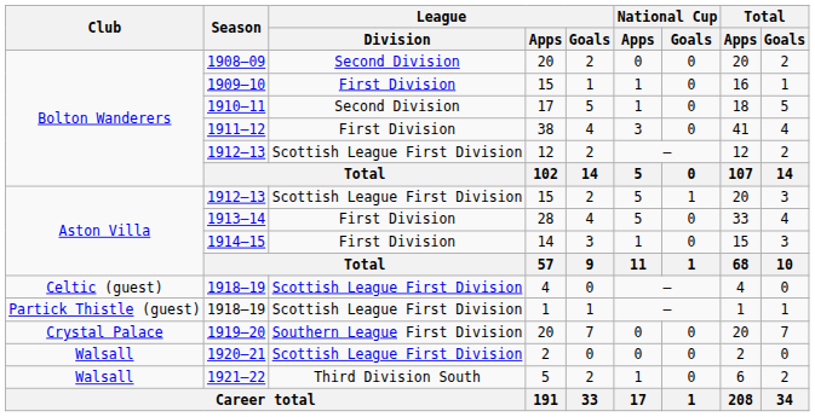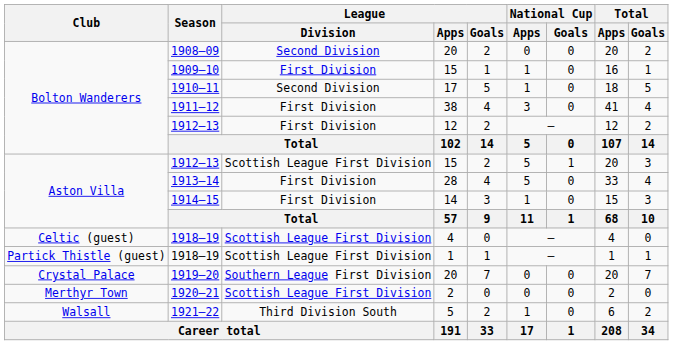 <table class="wikitable" style="text-align: center;">
 <tr>
 <th rowspan="2">Club</th>
 <th rowspan="2">Season</th>
 <th colspan="3">League</th>
 <th colspan="2">National Cup</th>
 <th colspan="2">Total</th>
 </tr>
 <tr>
 <th>Division</th>
 <th>Apps</th>
 <th>Goals</th>
 <th>Apps</th>
 <th>Goals</th>
 <th>Apps</th>
 <th>Goals</th>
 </tr>
 <tr>
 <td rowspan="6"><a href='#'>Bolton Wanderers</a></td>
 <td><a href='#'>1908–09</a></td>
 <td><a href='#'>Second Division</a></td>
 <td>20</td>
 <td>2</td>
 <td>0</td>
 <td>0</td>
 <td>20</td>
 <td>2</td>
 </tr>
 <tr>
 <td><a href='#'>1909–10</a></td>
 <td><a href='#'>First Division</a></td>
 <td>15</td>
 <td>1</td>
 <td>1</td>
 <td>0</td>
 <td>16</td>
 <td>1</td>
 </tr>
 <tr>
 <td><a href='#'>1910–11</a></td>
 <td>Second Division</td>
 <td>17</td>
 <td>5</td>
 <td>1</td>
 <td>0</td>
 <td>18</td>
 <td>5</td>
 </tr>
 <tr>
 <td><a href='#'>1911–12</a></td>
 <td>First Division</td>
 <td>38</td>
 <td>4</td>
 <td>3</td>
 <td>0</td>
 <td>41</td>
 <td>4</td>
 </tr>
 <tr>
 <td><a href='#'>1912–13</a></td>
-<td>Scottish League First Division</td>
+<td>First Division</td>
 <td>12</td>
 <td>2</td>
 <td colspan="2">—</td>
 <td>12</td>
 <td>2</td>
 </tr>
 <tr>
 <th colspan="2">Total</th>
 <th>102</th>
 <th>14</th>
 <th>5</th>
 <th>0</th>
 <th>107</th>
 <th>14</th>
 </tr>
 <tr>
 <td rowspan="4"><a href='#'>Aston Villa</a></td>
 <td><a href='#'>1912–13</a></td>
 <td>Scottish League First Division</td>
 <td>15</td>
 <td>2</td>
 <td>5</td>
 <td>1</td>
 <td>20</td>
 <td>3</td>
 </tr>
 <tr>
 <td><a href='#'>1913–14</a></td>
 <td>First Division</td>
 <td>28</td>
 <td>4</td>
 <td>5</td>
 <td>0</td>
 <td>33</td>
 <td>4</td>
 </tr>
 <tr>
 <td><a href='#'>1914–15</a></td>
 <td>First Division</td>
 <td>14</td>
 <td>3</td>
 <td>1</td>
 <td>0</td>
 <td>15</td>
 <td>3</td>
 </tr>
 <tr>
 <th colspan="2">Total</th>
 <th>57</th>
 <th>9</th>
 <th>11</th>
 <th>1</th>
 <th>68</th>
 <th>10</th>
 </tr>
 <tr>
 <td><a href='#'>Celtic</a> (guest)</td>
 <td><a href='#'>1918–19</a></td>
 <td><a href='#'>Scottish League First Division</a></td>
 <td>4</td>
 <td>0</td>
 <td colspan="2">—</td>
 <td>4</td>
 <td>0</td>
 </tr>
 <tr>
 <td><a href='#'>Partick Thistle</a> (guest)</td>
 <td>1918–19</td>
 <td>Scottish League First Division</td>
 <td>1</td>
 <td>1</td>
 <td colspan="2">—</td>
 <td>1</td>
 <td>1</td>
 </tr>
 <tr>
 <td><a href='#'>Crystal Palace</a></td>
 <td><a href='#'>1919–20</a></td>
 <td><a href='#'>Southern League</a> First Division</td>
 <td>20</td>
 <td>7</td>
 <td>0</td>
 <td>0</td>
 <td>20</td>
 <td>7</td>
 </tr>
 <tr>
-<td><a href='#'>Walsall</a></td>
+<td><a href='#'>Merthyr Town</a></td>
 <td><a href='#'>1920–21</a></td>
 <td><a href='#'>Scottish League First Division</a></td>
 <td>2</td>
 <td>0</td>
 <td>0</td>
 <td>0</td>
 <td>2</td>
 <td>0</td>
 </tr>
 <tr>
 <td><a href='#'>Walsall</a></td>
 <td><a href='#'>1921–22</a></td>
 <td>Third Division South</td>
 <td>5</td>
 <td>2</td>
 <td>1</td>
 <td>0</td>
 <td>6</td>
 <td>2</td>
 </tr>
 <tr>
 <th colspan="3">Career total</th>
 <th>191</th>
 <th>33</th>
 <th>17</th>
 <th>1</th>
 <th>208</th>
 <th>34</th>
 </tr>
 </table>
